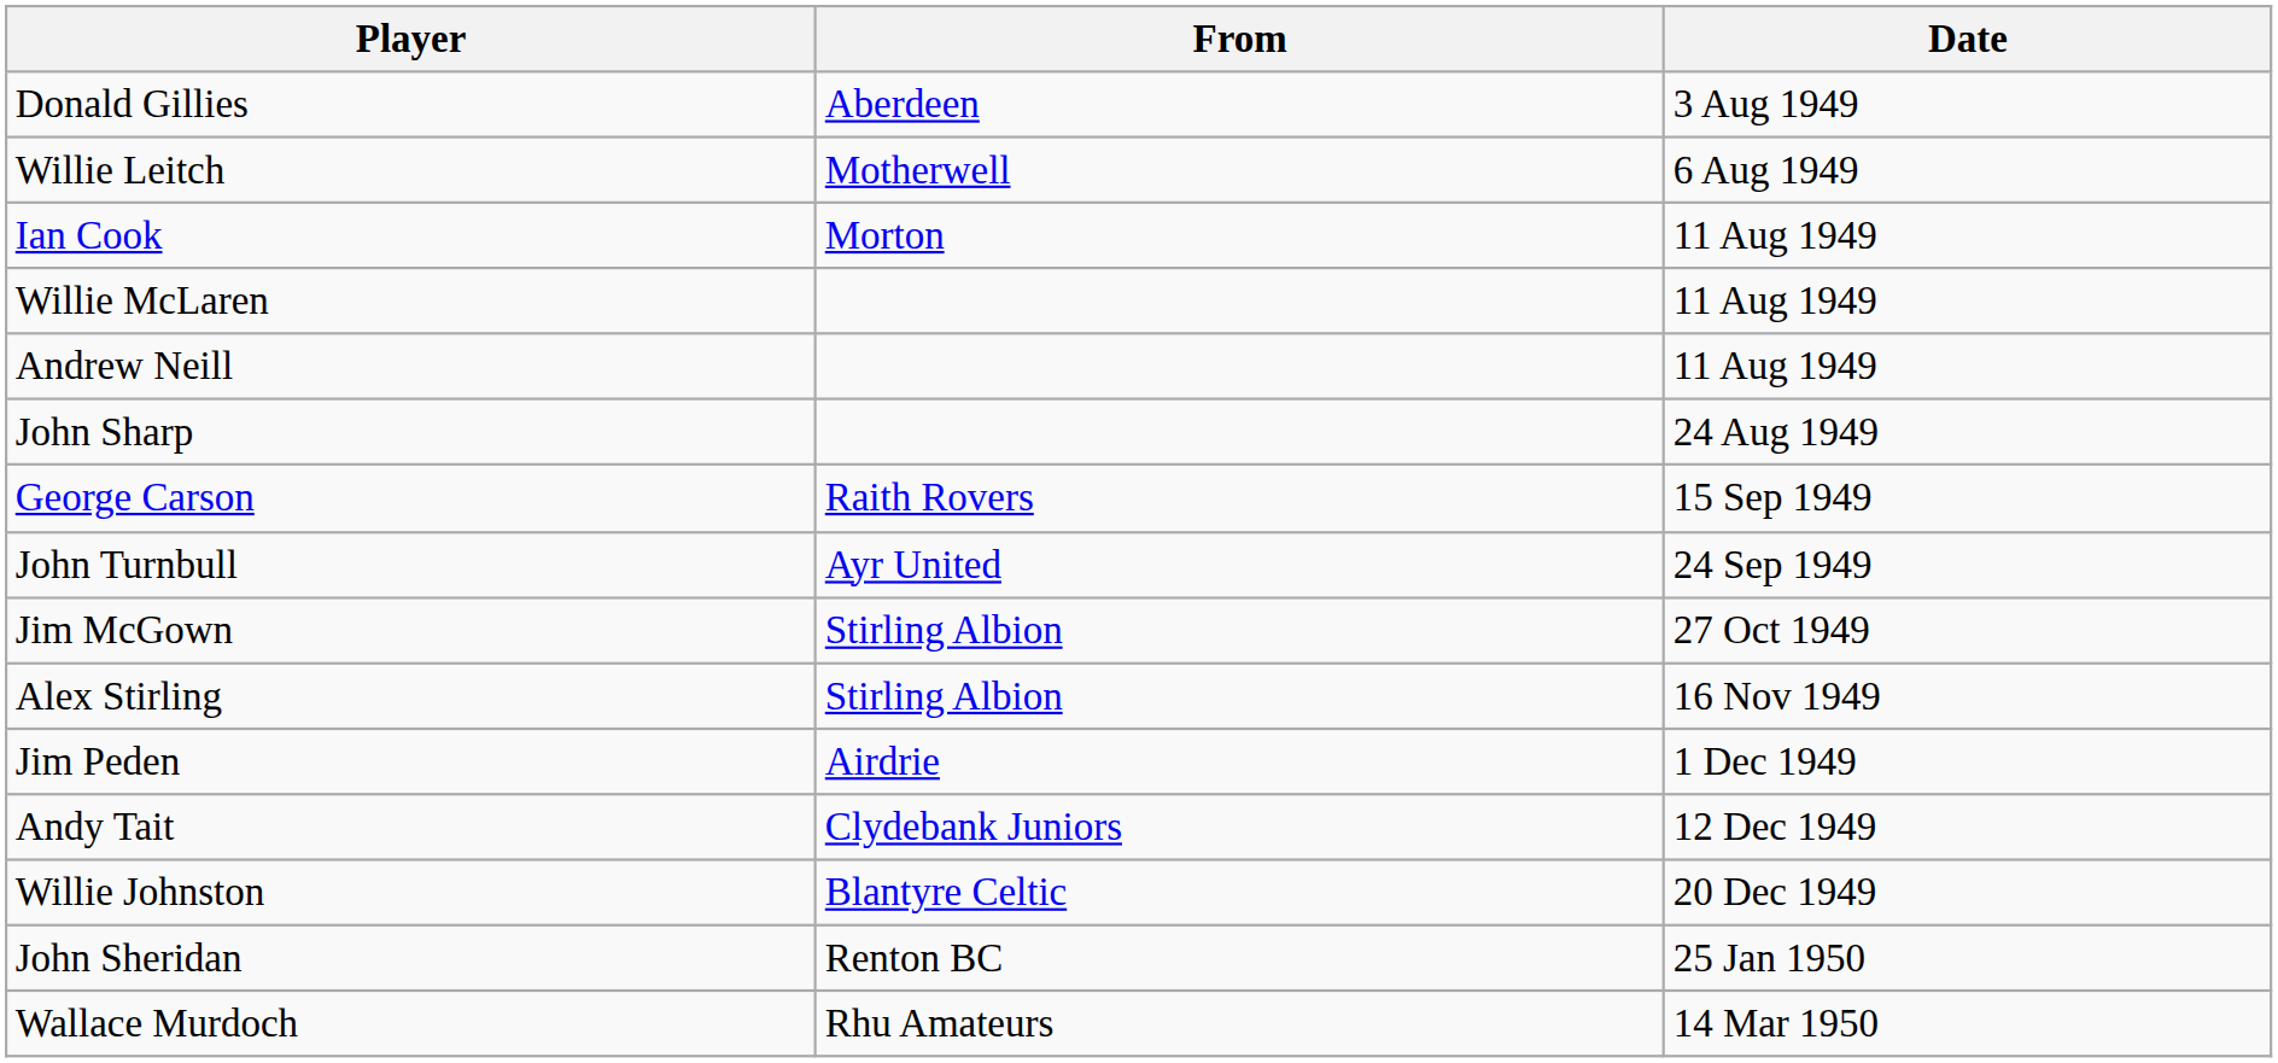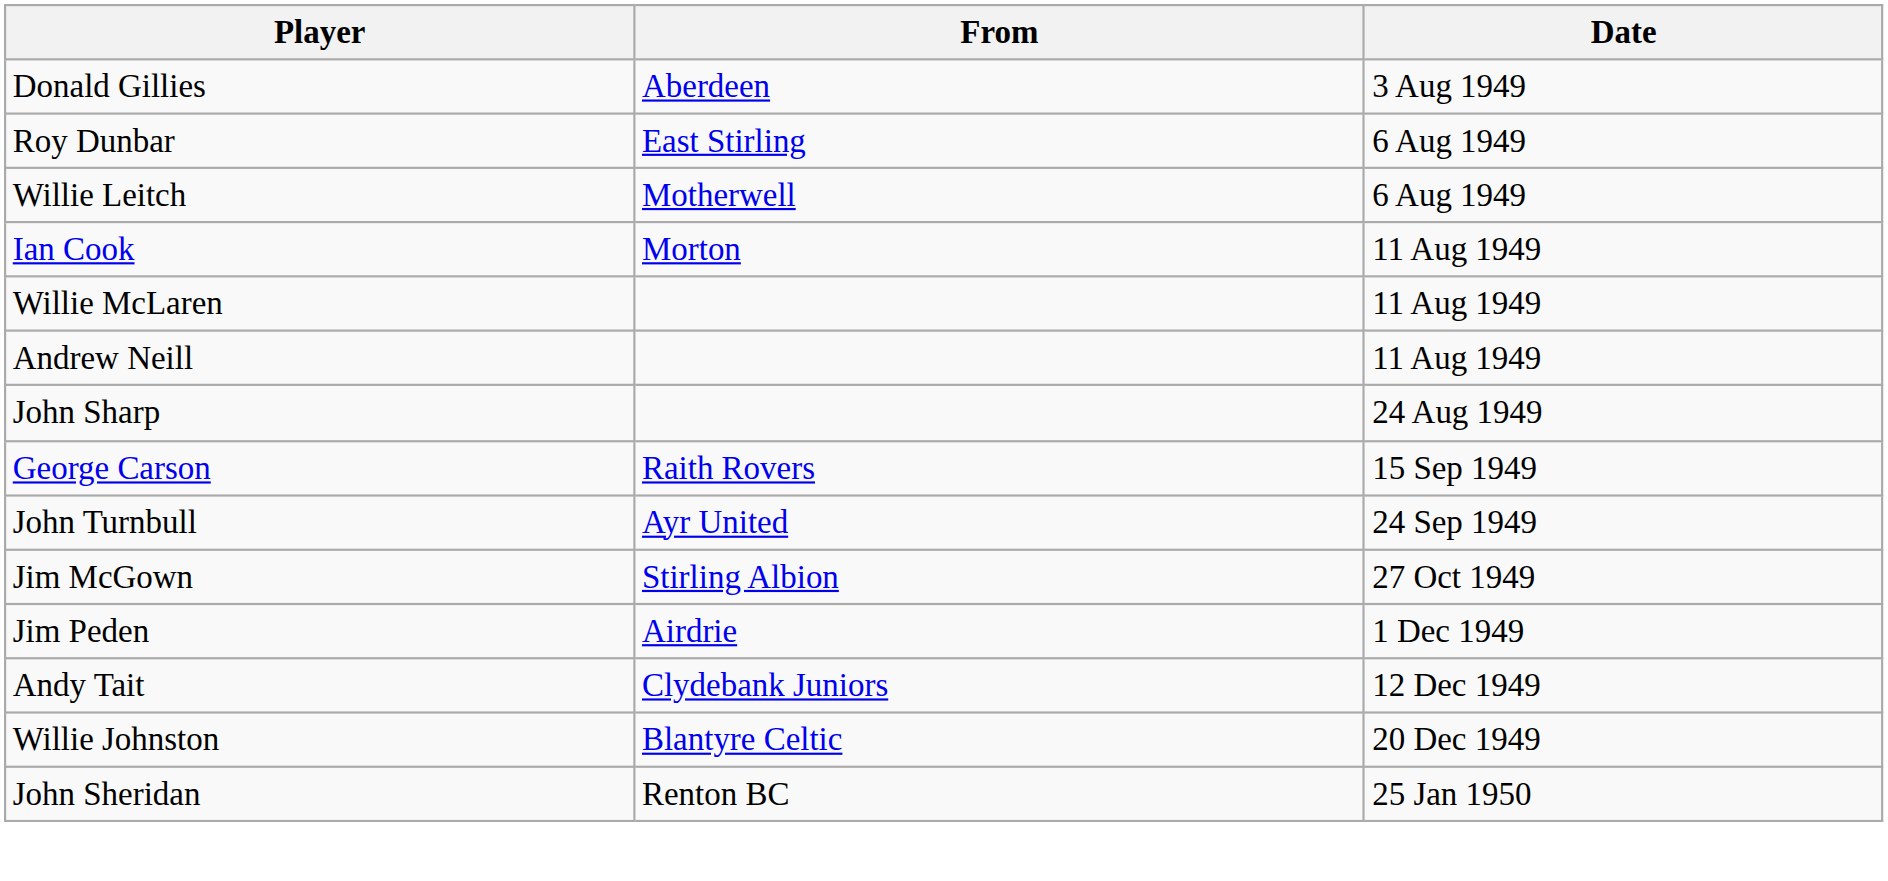 <table class="wikitable" style="text-align:center; font-size:95%;width:98%; text-align:left">
 <tr>
 <th>Player</th>
 <th>From</th>
 <th>Date</th>
 </tr>
 <tr>
 <td> Donald Gillies</td>
 <td> <a href='#'>Aberdeen</a></td>
 <td>3 Aug 1949</td>
+</tr>
+<tr>
+<td> Roy Dunbar</td>
+<td> <a href='#'>East Stirling</a></td>
+<td>6 Aug 1949</td>
 </tr>
 <tr>
 <td> Willie Leitch</td>
 <td> <a href='#'>Motherwell</a></td>
 <td>6 Aug 1949</td>
 </tr>
 <tr>
 <td> <a href='#'>Ian Cook</a></td>
 <td> <a href='#'>Morton</a></td>
 <td>11 Aug 1949</td>
 </tr>
 <tr>
 <td> Willie McLaren</td>
 <td></td>
 <td>11 Aug 1949</td>
 </tr>
 <tr>
 <td> Andrew Neill</td>
 <td></td>
 <td>11 Aug 1949</td>
 </tr>
 <tr>
 <td> John Sharp</td>
 <td></td>
 <td>24 Aug 1949</td>
 </tr>
 <tr>
 <td> <a href='#'>George Carson</a></td>
 <td> <a href='#'>Raith Rovers</a></td>
 <td>15 Sep 1949</td>
 </tr>
 <tr>
 <td> John Turnbull</td>
 <td> <a href='#'>Ayr United</a></td>
 <td>24 Sep 1949</td>
 </tr>
 <tr>
 <td> Jim McGown</td>
 <td> <a href='#'>Stirling Albion</a></td>
 <td>27 Oct 1949</td>
 </tr>
 <tr>
-<td> Alex Stirling</td>
-<td> <a href='#'>Stirling Albion</a></td>
-<td>16 Nov 1949</td>
-</tr>
-<tr>
 <td> Jim Peden</td>
 <td> <a href='#'>Airdrie</a></td>
 <td>1 Dec 1949</td>
 </tr>
 <tr>
 <td> Andy Tait</td>
 <td> <a href='#'>Clydebank Juniors</a></td>
 <td>12 Dec 1949</td>
 </tr>
 <tr>
 <td> Willie Johnston</td>
 <td> <a href='#'>Blantyre Celtic</a></td>
 <td>20 Dec 1949</td>
 </tr>
 <tr>
 <td> John Sheridan</td>
 <td> Renton BC</td>
 <td>25 Jan 1950</td>
 </tr>
-<tr>
-<td> Wallace Murdoch</td>
-<td> Rhu Amateurs</td>
-<td>14 Mar 1950</td>
-</tr>
 </table>
